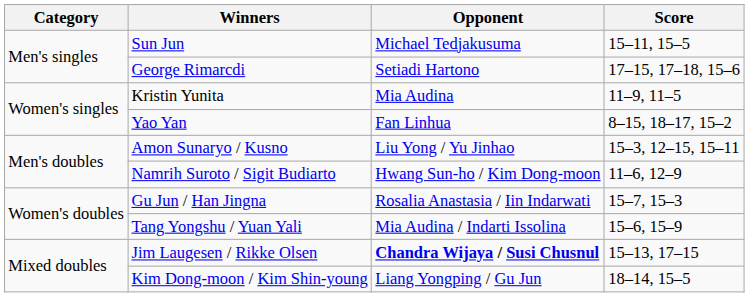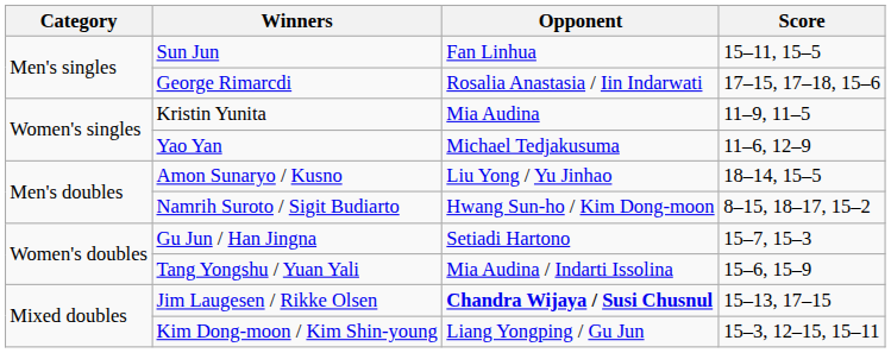 <table class=wikitable style="white-space:nowrap;">
 <tr>
 <th>Category</th>
 <th>Winners</th>
 <th>Opponent</th>
 <th>Score</th>
 </tr>
 <tr>
 <td rowspan=2>Men's singles</td>
 <td><a href='#'>Sun Jun</a></td>
-<td><a href='#'>Michael Tedjakusuma</a></td>
+<td><a href='#'>Fan Linhua</a></td>
 <td>15–11, 15–5</td>
 </tr>
 <tr>
 <td><a href='#'>George Rimarcdi</a></td>
-<td><a href='#'>Setiadi Hartono</a></td>
+<td><a href='#'>Rosalia Anastasia</a> / <a href='#'>Iin Indarwati</a></td>
 <td>17–15, 17–18, 15–6</td>
 </tr>
 <tr>
 <td rowspan=2>Women's singles</td>
 <td>Kristin Yunita</td>
 <td><a href='#'>Mia Audina</a></td>
 <td>11–9, 11–5</td>
 </tr>
 <tr>
 <td><a href='#'>Yao Yan</a></td>
-<td><a href='#'>Fan Linhua</a></td>
-<td>8–15, 18–17, 15–2</td>
+<td><a href='#'>Michael Tedjakusuma</a></td>
+<td>11–6, 12–9</td>
 </tr>
 <tr>
 <td rowspan=2>Men's doubles</td>
 <td><a href='#'>Amon Sunaryo</a> / <a href='#'>Kusno</a></td>
 <td><a href='#'>Liu Yong</a> / <a href='#'>Yu Jinhao</a></td>
-<td>15–3, 12–15, 15–11</td>
+<td>18–14, 15–5</td>
 </tr>
 <tr>
 <td><a href='#'>Namrih Suroto</a> / <a href='#'>Sigit Budiarto</a></td>
 <td><a href='#'>Hwang Sun-ho</a> / <a href='#'>Kim Dong-moon</a></td>
-<td>11–6, 12–9</td>
+<td>8–15, 18–17, 15–2</td>
 </tr>
 <tr>
 <td rowspan=2>Women's doubles</td>
 <td><a href='#'>Gu Jun</a> / <a href='#'>Han Jingna</a></td>
-<td><a href='#'>Rosalia Anastasia</a> / <a href='#'>Iin Indarwati</a></td>
+<td><a href='#'>Setiadi Hartono</a></td>
 <td>15–7, 15–3</td>
 </tr>
 <tr>
 <td><a href='#'>Tang Yongshu</a> / <a href='#'>Yuan Yali</a></td>
 <td><a href='#'>Mia Audina</a> / <a href='#'>Indarti Issolina</a></td>
 <td>15–6, 15–9</td>
 </tr>
 <tr>
 <td rowspan=2>Mixed doubles</td>
 <td><a href='#'>Jim Laugesen</a> / <a href='#'>Rikke Olsen</a></td>
 <td><strong><a href='#'>Chandra Wijaya</a> / <a href='#'>Susi Chusnul</a></strong></td>
 <td>15–13, 17–15</td>
 </tr>
 <tr>
 <td><a href='#'>Kim Dong-moon</a> / <a href='#'>Kim Shin-young</a></td>
 <td><a href='#'>Liang Yongping</a> / <a href='#'>Gu Jun</a></td>
-<td>18–14, 15–5</td>
+<td>15–3, 12–15, 15–11</td>
 </tr>
 </table>
